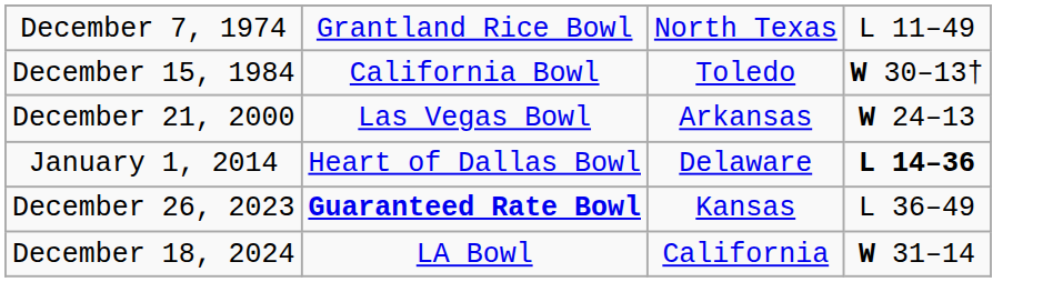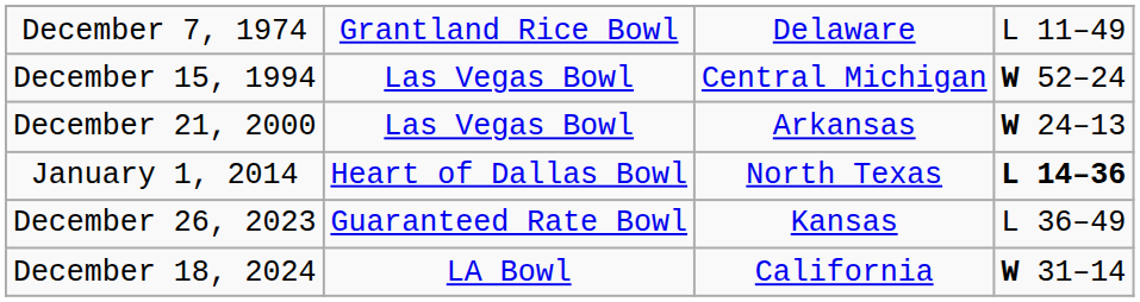 <table class="wikitable" style="text-align:center;">
 <tr>
 </tr>
 <tr>
 <td>December 7, 1974</td>
 <td><a href='#'>Grantland Rice Bowl</a></td>
-<td><a href='#'>North Texas</a></td>
+<td><a href='#'>Delaware</a></td>
 <td>L 11–49</td>
 </tr>
 <tr>
-<td>December 15, 1984</td>
-<td><a href='#'>California Bowl</a></td>
-<td><a href='#'>Toledo</a></td>
-<td><strong>W</strong> 30–13†</td>
+<td>December 15, 1994</td>
+<td><a href='#'>Las Vegas Bowl</a></td>
+<td><a href='#'>Central Michigan</a></td>
+<td><strong>W</strong> 52–24</td>
 </tr>
 <tr>
 <td>December 21, 2000</td>
 <td><a href='#'>Las Vegas Bowl</a></td>
 <td><a href='#'>Arkansas</a></td>
 <td><strong>W</strong> 24–13</td>
 </tr>
 <tr>
 <td>January 1, 2014</td>
 <td><a href='#'>Heart of Dallas Bowl</a></td>
-<td><a href='#'>Delaware</a></td>
+<td><a href='#'>North Texas</a></td>
 <td><strong>L 14–36</strong></td>
 </tr>
 <tr>
 <td>December 26, 2023</td>
-<td><strong><a href='#'>Guaranteed Rate Bowl</a></strong></td>
+<td><a href='#'>Guaranteed Rate Bowl</a></td>
 <td><a href='#'>Kansas</a></td>
 <td>L 36–49</td>
 </tr>
 <tr>
 <td>December 18, 2024</td>
 <td><a href='#'>LA Bowl</a></td>
 <td><a href='#'>California</a></td>
 <td><strong>W</strong> 31–14</td>
 </tr>
 </table>
